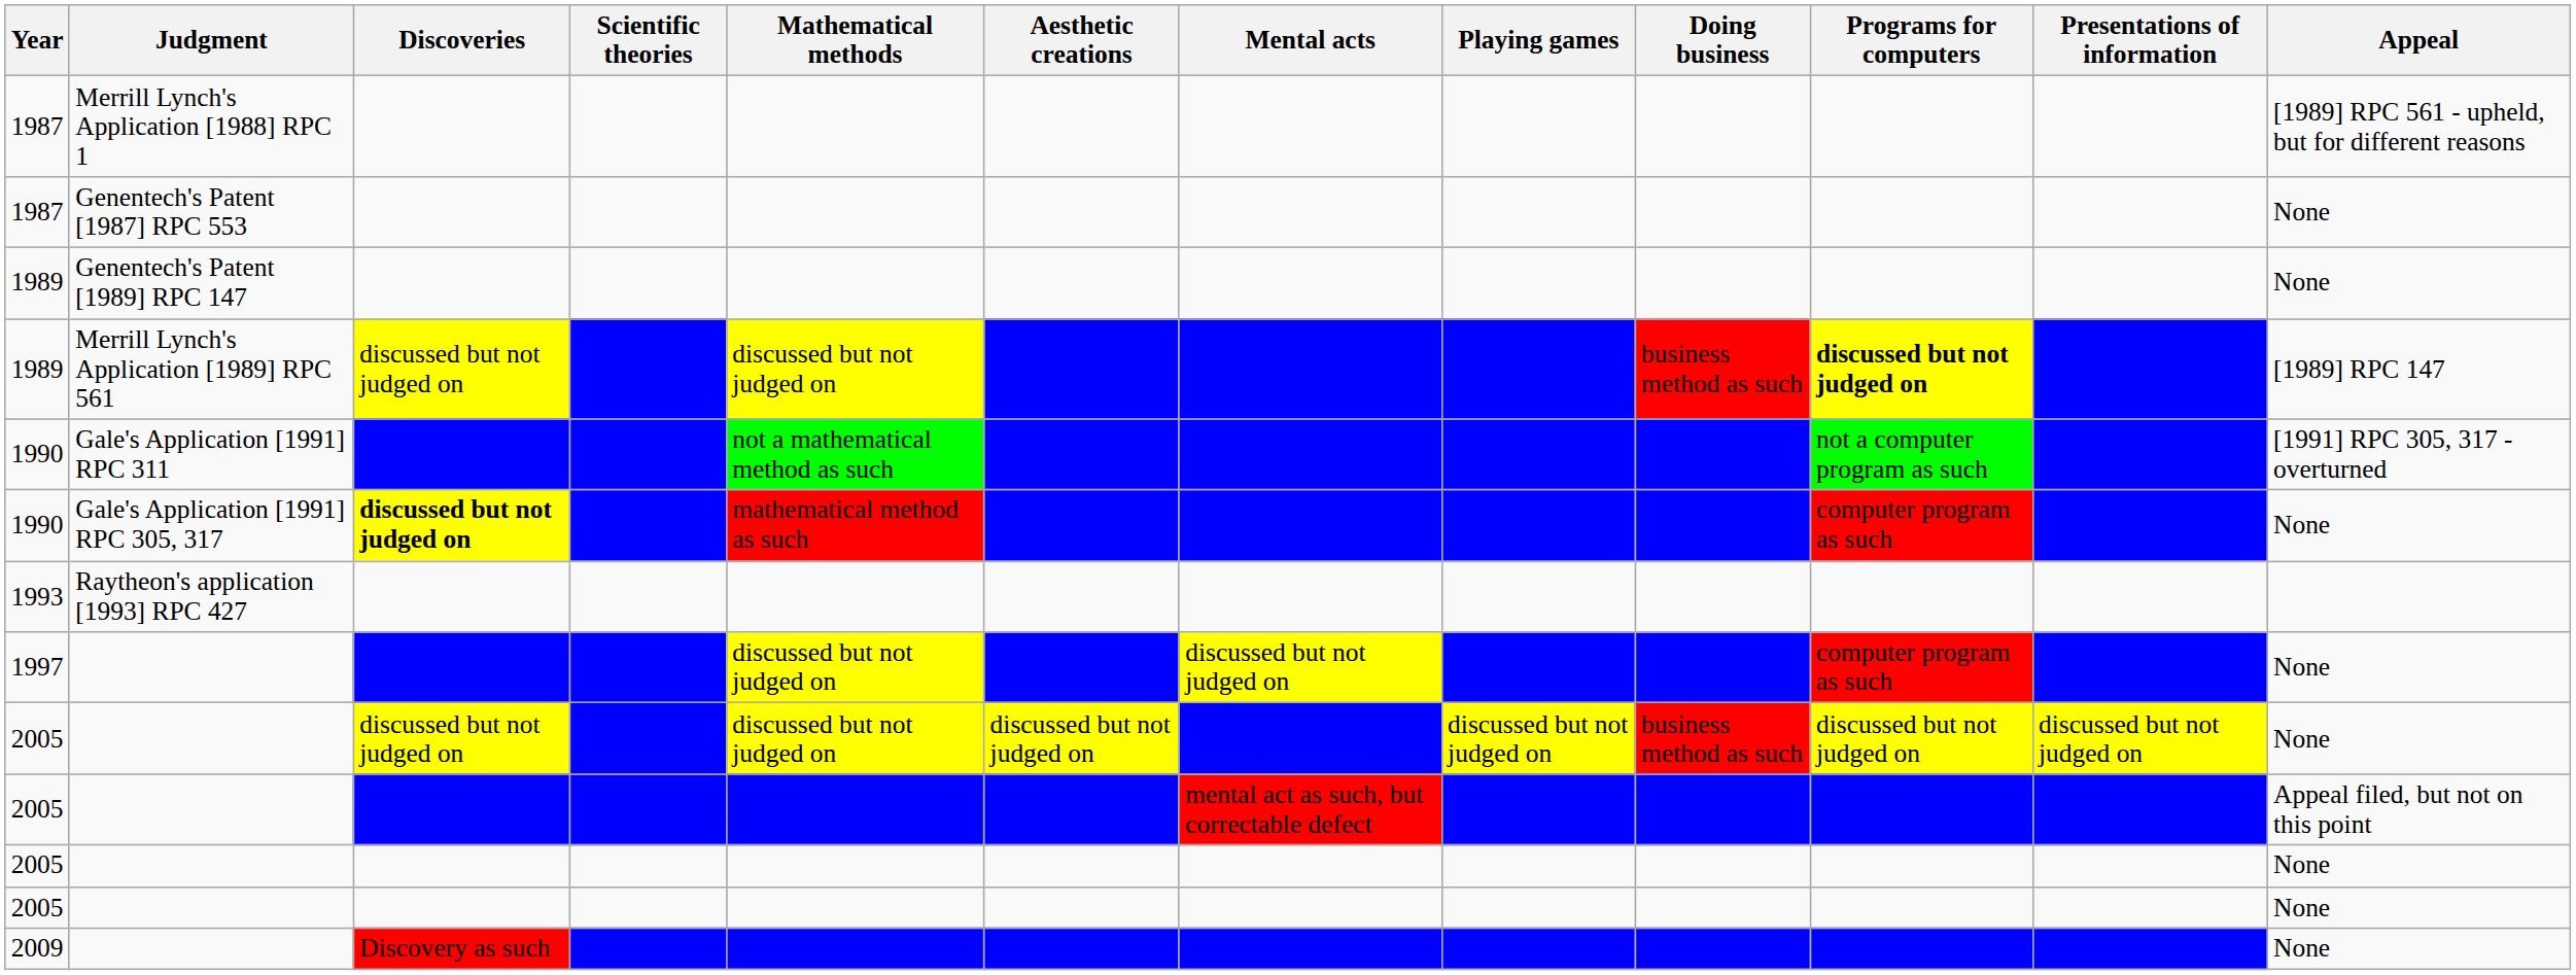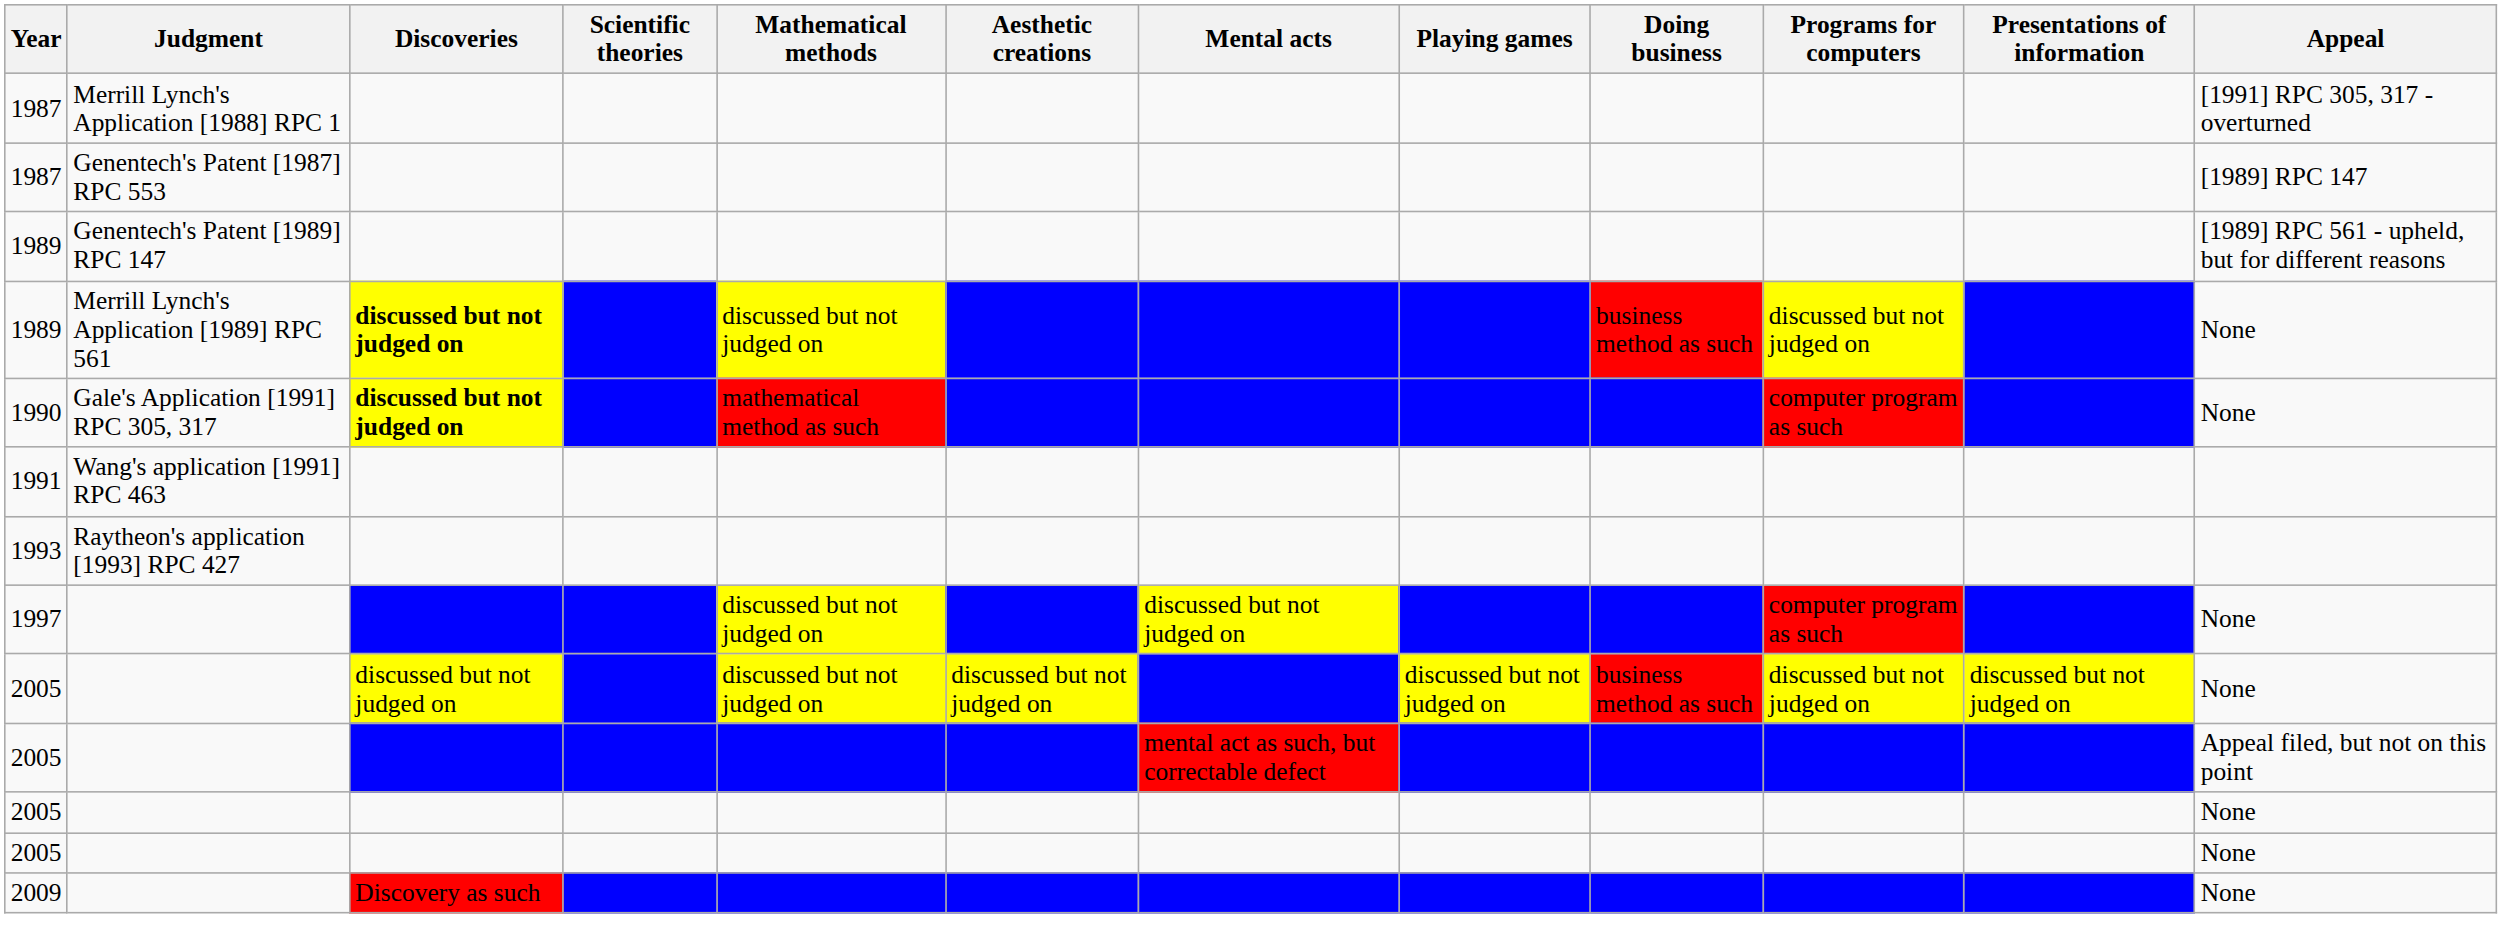 <table class="wikitable sortable">
 <tr>
 <th>Year</th>
 <th>Judgment</th>
 <th>Discoveries</th>
 <th>Scientific theories</th>
 <th>Mathematical methods</th>
 <th>Aesthetic creations</th>
 <th>Mental acts</th>
 <th>Playing games</th>
 <th>Doing business</th>
 <th>Programs for computers</th>
 <th>Presentations of information</th>
 <th>Appeal</th>
 </tr>
 <tr>
 <td>1987</td>
 <td>Merrill Lynch's Application [1988] RPC 1</td>
 <td></td>
 <td></td>
 <td></td>
 <td></td>
 <td></td>
 <td></td>
 <td></td>
 <td></td>
 <td></td>
-<td>[1989] RPC 561 - upheld, but for different reasons</td>
+<td>[1991] RPC 305, 317 - overturned</td>
 </tr>
 <tr>
 <td>1987</td>
 <td>Genentech's Patent [1987] RPC 553</td>
 <td></td>
 <td></td>
 <td></td>
 <td></td>
 <td></td>
 <td></td>
 <td></td>
 <td></td>
 <td></td>
-<td>None</td>
+<td>[1989] RPC 147</td>
 </tr>
 <tr>
 <td>1989</td>
 <td>Genentech's Patent [1989] RPC 147</td>
 <td></td>
 <td></td>
 <td></td>
 <td></td>
 <td></td>
 <td></td>
 <td></td>
 <td></td>
 <td></td>
-<td>None</td>
+<td>[1989] RPC 561 - upheld, but for different reasons</td>
 </tr>
 <tr>
 <td>1989</td>
 <td>Merrill Lynch's Application [1989] RPC 561</td>
-<td bgcolor="#ffff00">discussed but not judged on</td>
+<td bgcolor="#ffff00"><strong>discussed but not judged on</strong></td>
 <td bgcolor="#0000ff"></td>
 <td bgcolor="#ffff00">discussed but not judged on</td>
 <td bgcolor="#0000ff"></td>
 <td bgcolor="#0000ff"></td>
 <td bgcolor="#0000ff"></td>
 <td bgcolor="#ff0000">business method as such</td>
-<td bgcolor="#ffff00"><strong>discussed but not judged on</strong></td>
+<td bgcolor="#ffff00">discussed but not judged on</td>
 <td bgcolor="#0000ff"></td>
-<td>[1989] RPC 147</td>
-</tr>
-<tr>
-<td>1990</td>
-<td>Gale's Application [1991] RPC 311</td>
-<td bgcolor="#0000ff"></td>
-<td bgcolor="#0000ff"></td>
-<td bgcolor="#00ff00">not a mathematical method as such</td>
-<td bgcolor="#0000ff"></td>
-<td bgcolor="#0000ff"></td>
-<td bgcolor="#0000ff"></td>
-<td bgcolor="#0000ff"></td>
-<td bgcolor="#00ff00">not a computer program as such</td>
-<td bgcolor="#0000ff"></td>
-<td>[1991] RPC 305, 317 - overturned</td>
+<td>None</td>
 </tr>
 <tr>
 <td>1990</td>
 <td>Gale's Application [1991] RPC 305, 317</td>
 <td bgcolor="#ffff00"><strong>discussed but not judged on</strong></td>
 <td bgcolor="#0000ff"></td>
 <td bgcolor="#ff0000">mathematical method as such</td>
 <td bgcolor="#0000ff"></td>
 <td bgcolor="#0000ff"></td>
 <td bgcolor="#0000ff"></td>
 <td bgcolor="#0000ff"></td>
 <td bgcolor="#ff0000">computer program as such</td>
 <td bgcolor="#0000ff"></td>
 <td>None</td>
+</tr>
+<tr>
+<td>1991</td>
+<td>Wang's application [1991] RPC 463</td>
+<td></td>
+<td></td>
+<td></td>
+<td></td>
+<td></td>
+<td></td>
+<td></td>
+<td></td>
+<td></td>
+<td></td>
 </tr>
 <tr>
 <td>1993</td>
 <td>Raytheon's application [1993] RPC 427</td>
 <td></td>
 <td></td>
 <td></td>
 <td></td>
 <td></td>
 <td></td>
 <td></td>
 <td></td>
 <td></td>
 <td></td>
 </tr>
 <tr>
 <td>1997</td>
 <td></td>
 <td bgcolor="#0000ff"></td>
 <td bgcolor="#0000ff"></td>
 <td bgcolor="#ffff00">discussed but not judged on</td>
 <td bgcolor="#0000ff"></td>
 <td bgcolor="#ffff00">discussed but not judged on</td>
 <td bgcolor="#0000ff"></td>
 <td bgcolor="#0000ff"></td>
 <td bgcolor="#ff0000">computer program as such</td>
 <td bgcolor="#0000ff"></td>
 <td>None</td>
 </tr>
 <tr>
 <td>2005</td>
 <td></td>
 <td bgcolor="#ffff00">discussed but not judged on</td>
 <td bgcolor="#0000ff"></td>
 <td bgcolor="#ffff00">discussed but not judged on</td>
 <td bgcolor="#ffff00">discussed but not judged on</td>
 <td bgcolor="#0000ff"></td>
 <td bgcolor="#ffff00">discussed but not judged on</td>
 <td bgcolor="#ff0000">business method as such</td>
 <td bgcolor="#ffff00">discussed but not judged on</td>
 <td bgcolor="#ffff00">discussed but not judged on</td>
 <td>None</td>
 </tr>
 <tr>
 <td>2005</td>
 <td></td>
 <td bgcolor="#0000ff"></td>
 <td bgcolor="#0000ff"></td>
 <td bgcolor="#0000ff"></td>
 <td bgcolor="#0000ff"></td>
 <td bgcolor="#ff0000">mental act as such, but correctable defect</td>
 <td bgcolor="#0000ff"></td>
 <td bgcolor="#0000ff"></td>
 <td bgcolor="#0000ff"></td>
 <td bgcolor="#0000ff"></td>
 <td>Appeal filed, but not on this point</td>
 </tr>
 <tr>
 <td>2005</td>
 <td></td>
 <td></td>
 <td></td>
 <td></td>
 <td></td>
 <td></td>
 <td></td>
 <td></td>
 <td></td>
 <td></td>
 <td>None</td>
 </tr>
 <tr>
 <td>2005</td>
 <td></td>
 <td></td>
 <td></td>
 <td></td>
 <td></td>
 <td></td>
 <td></td>
 <td></td>
 <td></td>
 <td></td>
 <td>None</td>
 </tr>
 <tr>
 <td>2009</td>
 <td></td>
 <td bgcolor="#ff0000">Discovery as such</td>
 <td bgcolor="#0000ff"></td>
 <td bgcolor="#0000ff"></td>
 <td bgcolor="#0000ff"></td>
 <td bgcolor="#0000ff"></td>
 <td bgcolor="#0000ff"></td>
 <td bgcolor="#0000ff"></td>
 <td bgcolor="#0000ff"></td>
 <td bgcolor="#0000ff"></td>
 <td>None</td>
 </tr>
 </table>
